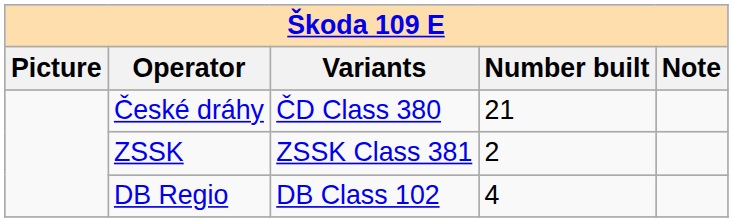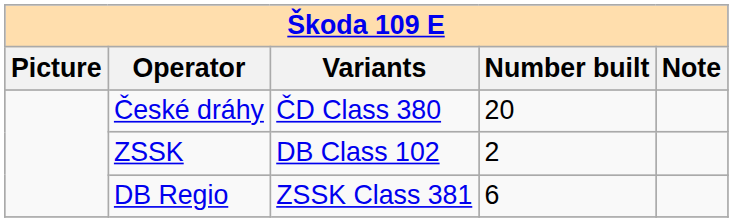 <table class="wikitable">
 <tr>
 <th colspan="5" style="background: #ffdead;"><a href='#'>Škoda 109 E</a></th>
 </tr>
 <tr>
 <th>Picture</th>
 <th>Operator</th>
 <th>Variants</th>
 <th>Number built</th>
 <th>Note</th>
 </tr>
 <tr>
 <td rowspan="3"></td>
 <td> <a href='#'>České dráhy</a></td>
 <td><a href='#'>ČD Class 380</a></td>
-<td>21</td>
+<td>20</td>
 <td></td>
 </tr>
 <tr>
 <td> <a href='#'>ZSSK</a></td>
-<td><a href='#'>ZSSK Class 381</a></td>
+<td><a href='#'>DB Class 102</a></td>
 <td>2</td>
 <td></td>
 </tr>
 <tr>
 <td> <a href='#'>DB Regio</a></td>
-<td><a href='#'>DB Class 102</a></td>
-<td>4</td>
+<td><a href='#'>ZSSK Class 381</a></td>
+<td>6</td>
 <td></td>
 </tr>
 </table>
